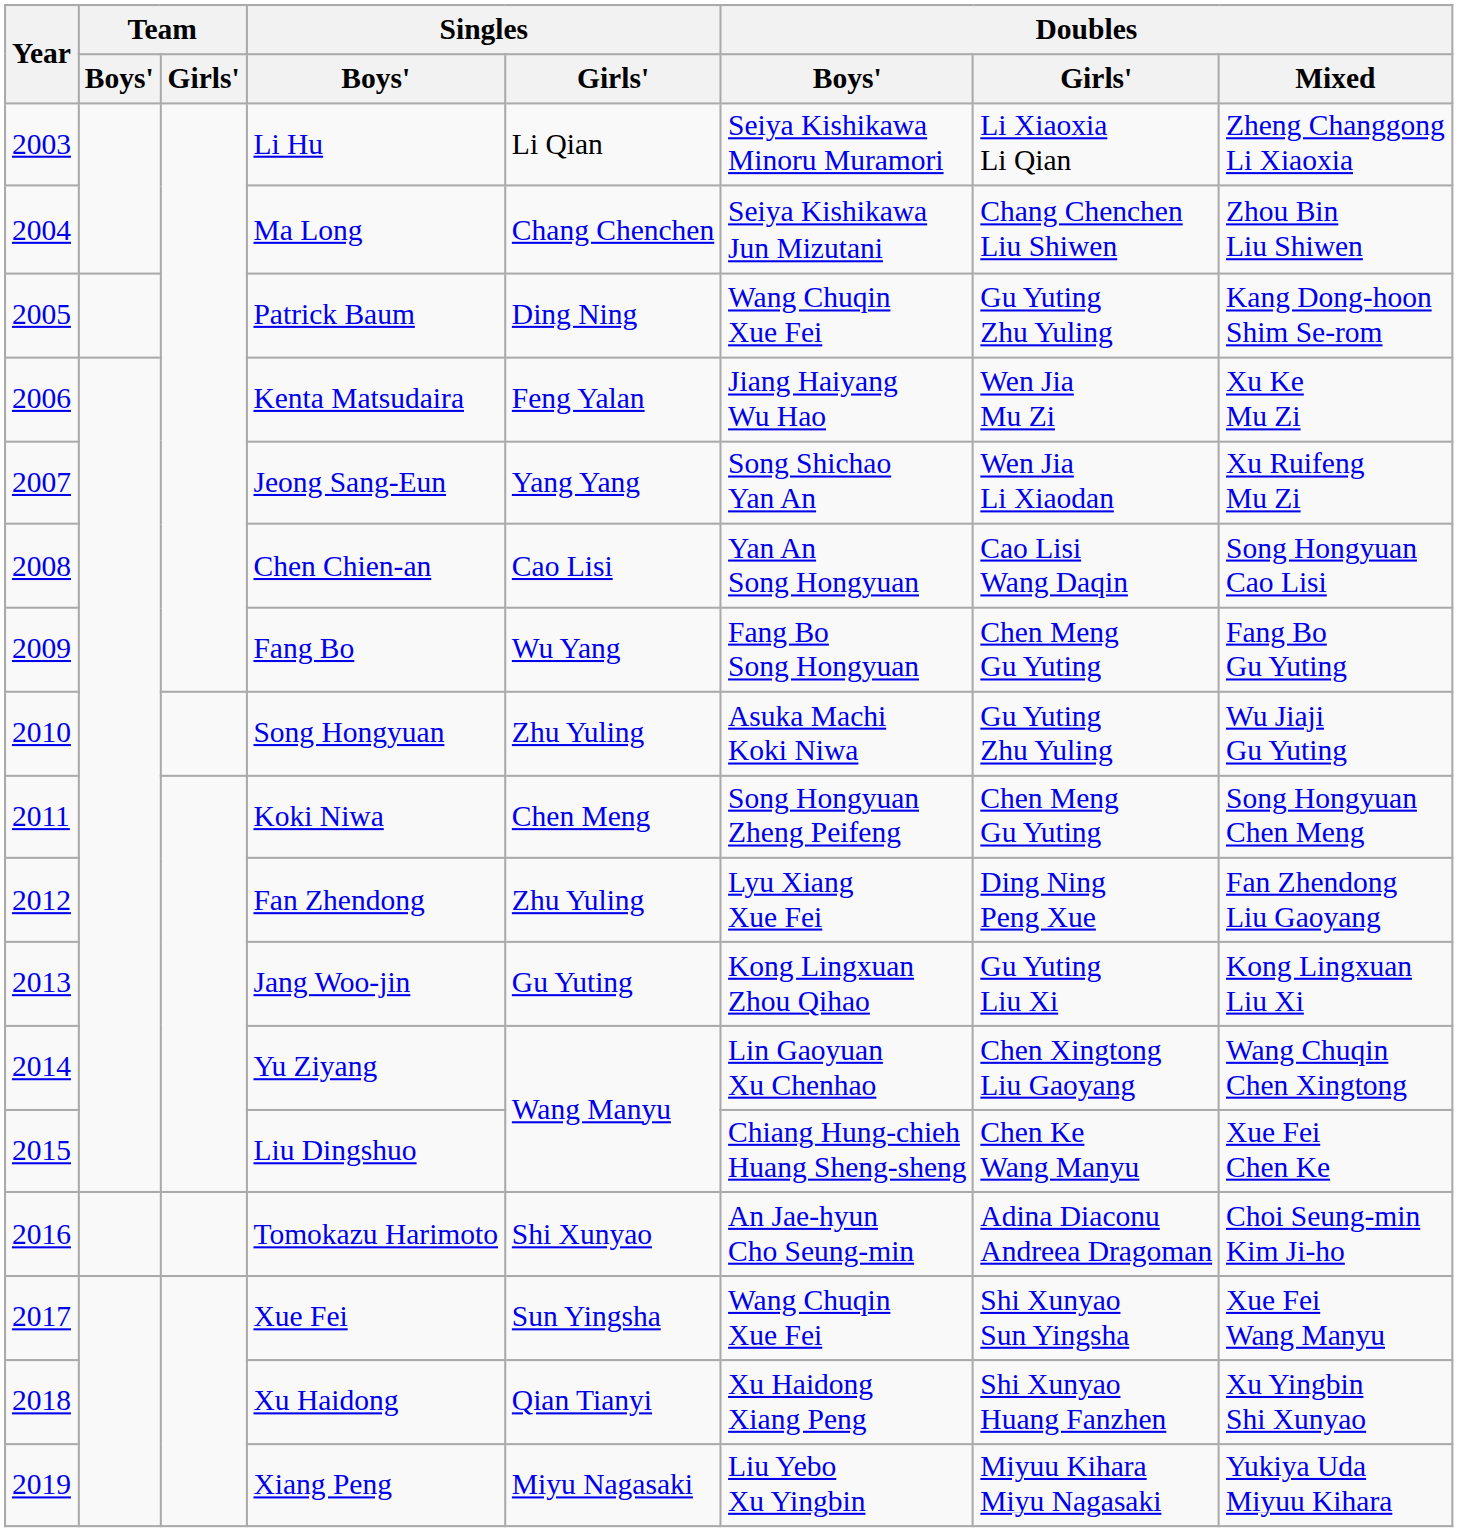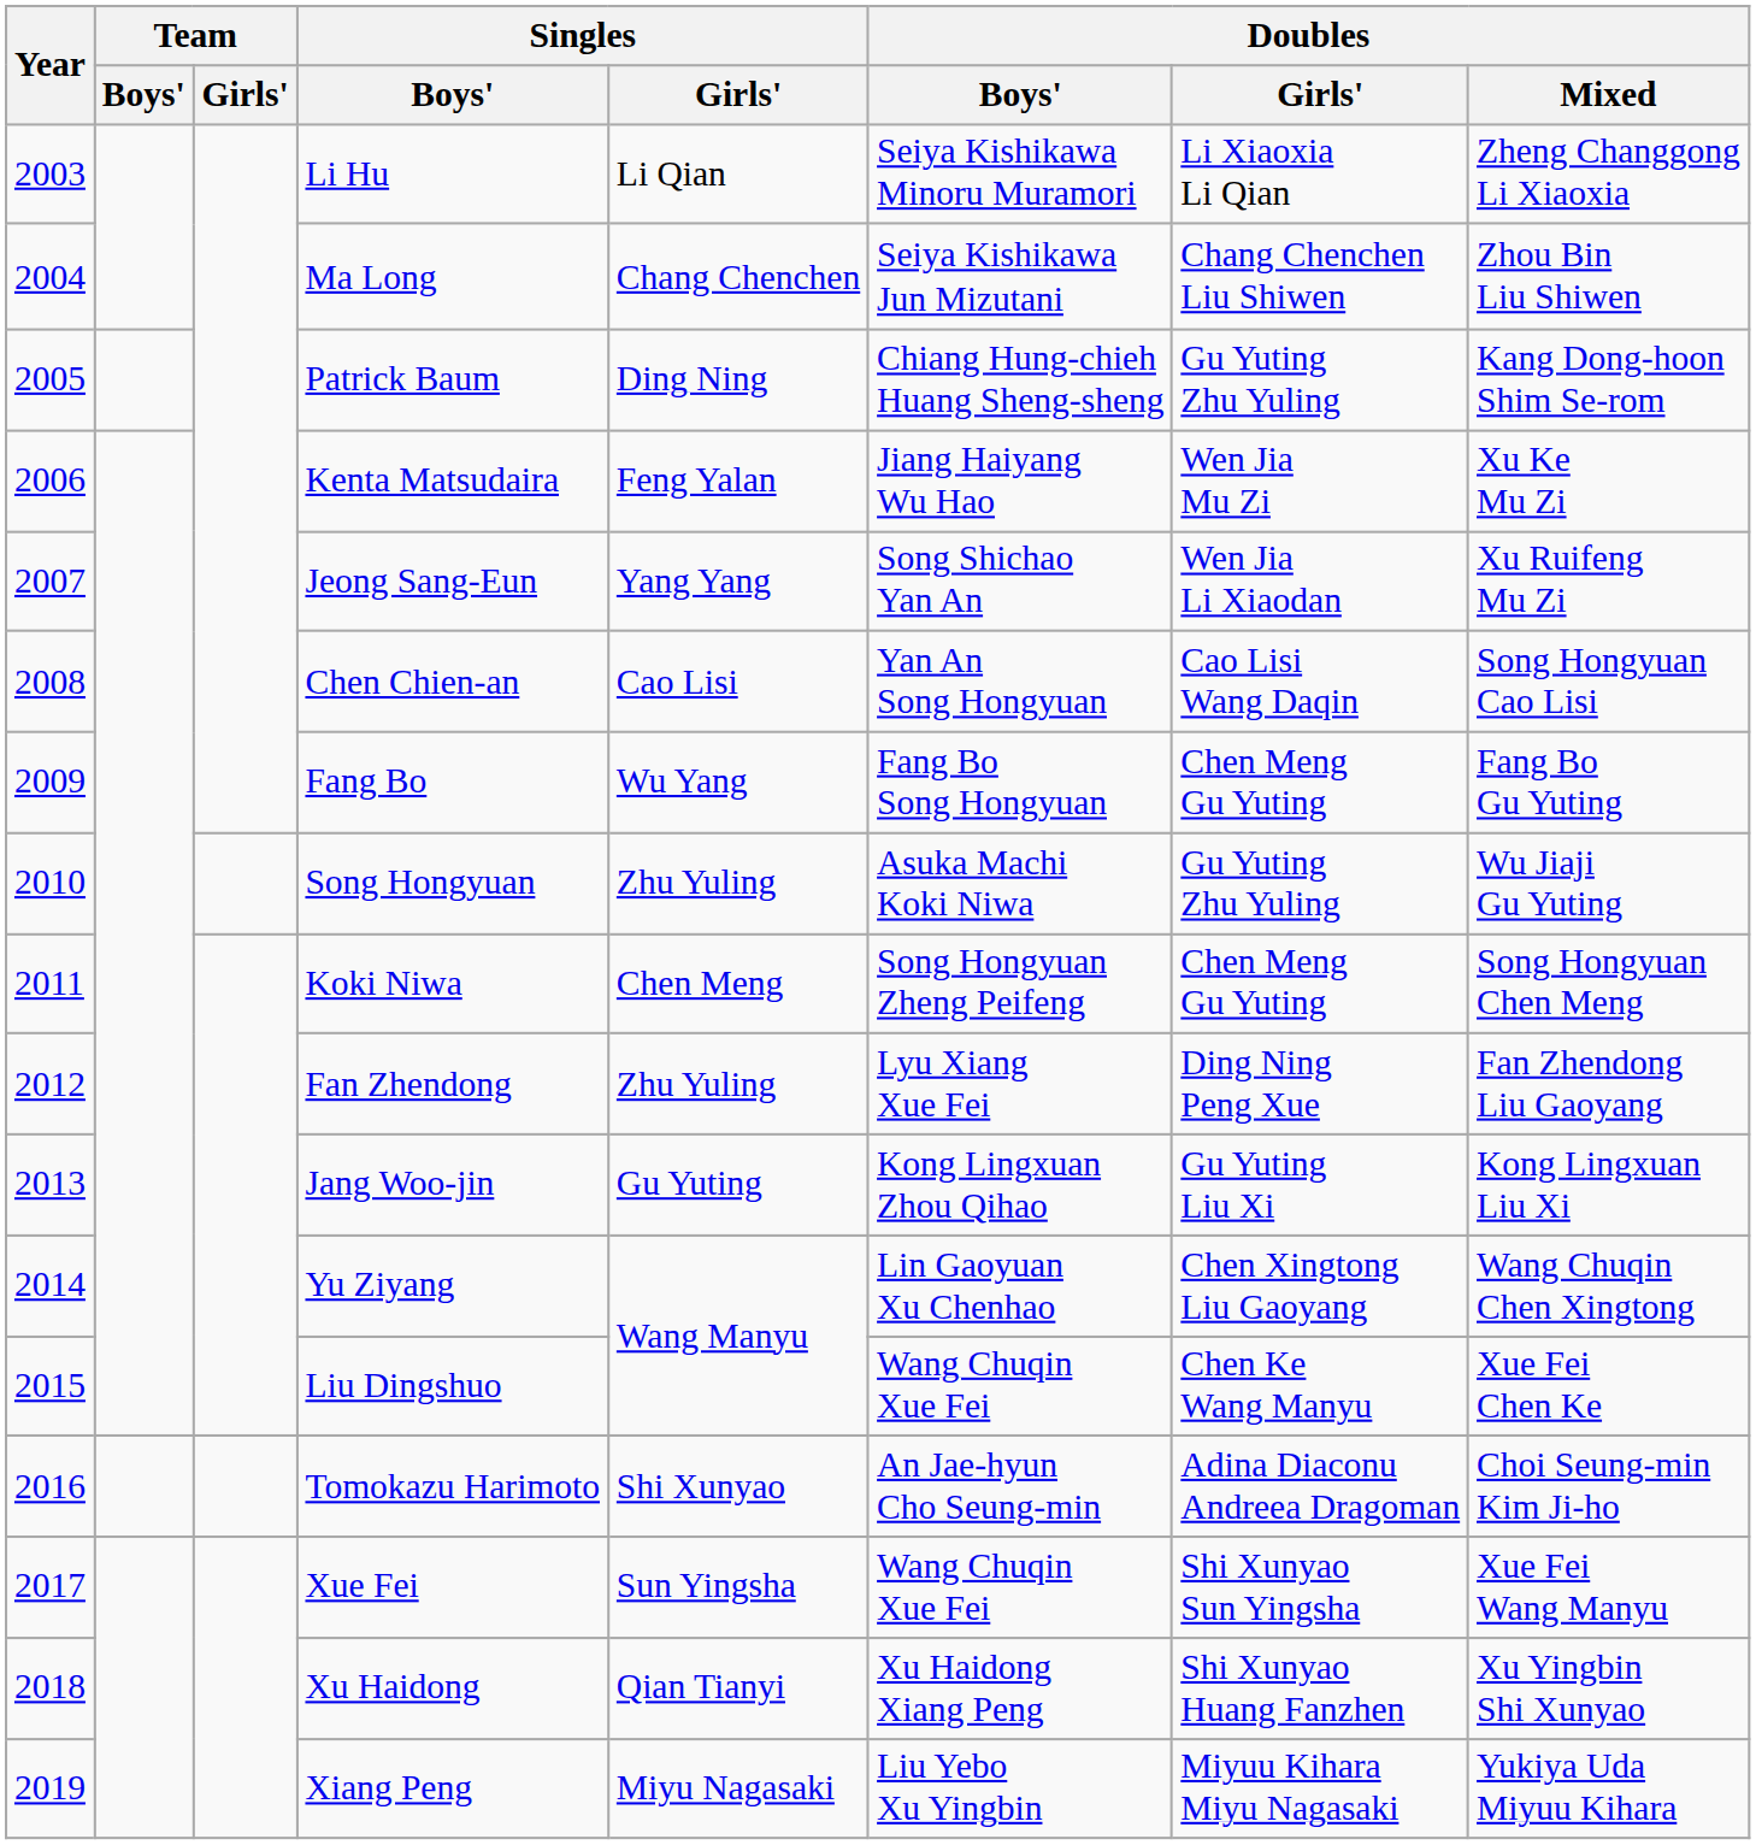 <table class="wikitable" style="font-size:90%;">
 <tr>
 <th rowspan=2>Year</th>
 <th colspan=2>Team</th>
 <th colspan=2>Singles</th>
 <th colspan=3>Doubles</th>
 </tr>
 <tr>
 <th>Boys'</th>
 <th>Girls'</th>
 <th>Boys'</th>
 <th>Girls'</th>
 <th>Boys'</th>
 <th>Girls'</th>
 <th>Mixed</th>
 </tr>
 <tr>
 <td><a href='#'>2003</a></td>
 <td rowspan="2"></td>
 <td rowspan="7"></td>
 <td> <a href='#'>Li Hu</a></td>
 <td> Li Qian</td>
 <td> <a href='#'>Seiya Kishikawa</a><br> <a href='#'>Minoru Muramori</a></td>
 <td> <a href='#'>Li Xiaoxia</a><br> Li Qian</td>
 <td> <a href='#'>Zheng Changgong</a><br> <a href='#'>Li Xiaoxia</a></td>
 </tr>
 <tr>
 <td><a href='#'>2004</a></td>
 <td> <a href='#'>Ma Long</a></td>
 <td> <a href='#'>Chang Chenchen</a></td>
 <td> <a href='#'>Seiya Kishikawa</a>　<br>  <a href='#'>Jun Mizutani</a></td>
 <td> <a href='#'>Chang Chenchen</a><br> <a href='#'>Liu Shiwen</a></td>
 <td> <a href='#'>Zhou Bin</a><br> <a href='#'>Liu Shiwen</a></td>
 </tr>
 <tr>
 <td><a href='#'>2005</a></td>
 <td></td>
 <td> <a href='#'>Patrick Baum</a></td>
 <td> <a href='#'>Ding Ning</a></td>
-<td> <a href='#'>Wang Chuqin</a><br> <a href='#'>Xue Fei</a></td>
+<td> <a href='#'>Chiang Hung-chieh</a><br> <a href='#'>Huang Sheng-sheng</a></td>
 <td> <a href='#'>Gu Yuting</a><br> <a href='#'>Zhu Yuling</a></td>
 <td> <a href='#'>Kang Dong-hoon</a><br> <a href='#'>Shim Se-rom</a></td>
 </tr>
 <tr>
 <td><a href='#'>2006</a></td>
 <td rowspan="10"></td>
 <td> <a href='#'>Kenta Matsudaira</a></td>
 <td> <a href='#'>Feng Yalan</a></td>
 <td> <a href='#'>Jiang Haiyang</a><br> <a href='#'>Wu Hao</a></td>
 <td> <a href='#'>Wen Jia</a><br> <a href='#'>Mu Zi</a></td>
 <td> <a href='#'>Xu Ke</a><br> <a href='#'>Mu Zi</a></td>
 </tr>
 <tr>
 <td><a href='#'>2007</a></td>
 <td> <a href='#'>Jeong Sang-Eun</a></td>
 <td> <a href='#'>Yang Yang</a></td>
 <td> <a href='#'>Song Shichao</a><br> <a href='#'>Yan An</a></td>
 <td> <a href='#'>Wen Jia</a><br> <a href='#'>Li Xiaodan</a></td>
 <td> <a href='#'>Xu Ruifeng</a><br> <a href='#'>Mu Zi</a></td>
 </tr>
 <tr>
 <td><a href='#'>2008</a></td>
 <td> <a href='#'>Chen Chien-an</a></td>
 <td> <a href='#'>Cao Lisi</a></td>
 <td> <a href='#'>Yan An</a><br> <a href='#'>Song Hongyuan</a></td>
 <td> <a href='#'>Cao Lisi</a><br> <a href='#'>Wang Daqin</a></td>
 <td> <a href='#'>Song Hongyuan</a><br> <a href='#'>Cao Lisi</a></td>
 </tr>
 <tr>
 <td><a href='#'>2009</a></td>
 <td> <a href='#'>Fang Bo</a></td>
 <td> <a href='#'>Wu Yang</a></td>
 <td> <a href='#'>Fang Bo</a><br> <a href='#'>Song Hongyuan</a></td>
 <td> <a href='#'>Chen Meng</a><br> <a href='#'>Gu Yuting</a></td>
 <td> <a href='#'>Fang Bo</a><br> <a href='#'>Gu Yuting</a></td>
 </tr>
 <tr>
 <td><a href='#'>2010</a></td>
 <td></td>
 <td> <a href='#'>Song Hongyuan</a></td>
 <td> <a href='#'>Zhu Yuling</a></td>
 <td> <a href='#'>Asuka Machi</a><br> <a href='#'>Koki Niwa</a></td>
 <td> <a href='#'>Gu Yuting</a><br> <a href='#'>Zhu Yuling</a></td>
 <td> <a href='#'>Wu Jiaji</a><br> <a href='#'>Gu Yuting</a></td>
 </tr>
 <tr>
 <td><a href='#'>2011</a></td>
 <td rowspan="5"></td>
 <td> <a href='#'>Koki Niwa</a></td>
 <td> <a href='#'>Chen Meng</a></td>
 <td> <a href='#'>Song Hongyuan</a><br> <a href='#'>Zheng Peifeng</a></td>
 <td> <a href='#'>Chen Meng</a><br> <a href='#'>Gu Yuting</a></td>
 <td> <a href='#'>Song Hongyuan</a><br> <a href='#'>Chen Meng</a></td>
 </tr>
 <tr>
 <td><a href='#'>2012</a></td>
 <td> <a href='#'>Fan Zhendong</a></td>
 <td> <a href='#'>Zhu Yuling</a></td>
 <td> <a href='#'>Lyu Xiang</a><br> <a href='#'>Xue Fei</a></td>
 <td> <a href='#'>Ding Ning</a><br> <a href='#'>Peng Xue</a></td>
 <td> <a href='#'>Fan Zhendong</a><br> <a href='#'>Liu Gaoyang</a></td>
 </tr>
 <tr>
 <td><a href='#'>2013</a></td>
 <td> <a href='#'>Jang Woo-jin</a></td>
 <td> <a href='#'>Gu Yuting</a></td>
 <td> <a href='#'>Kong Lingxuan</a><br> <a href='#'>Zhou Qihao</a></td>
 <td> <a href='#'>Gu Yuting</a><br> <a href='#'>Liu Xi</a></td>
 <td> <a href='#'>Kong Lingxuan</a><br> <a href='#'>Liu Xi</a></td>
 </tr>
 <tr>
 <td><a href='#'>2014</a></td>
 <td> <a href='#'>Yu Ziyang</a></td>
 <td rowspan="2"> <a href='#'>Wang Manyu</a></td>
 <td> <a href='#'>Lin Gaoyuan</a><br> <a href='#'>Xu Chenhao</a></td>
 <td> <a href='#'>Chen Xingtong</a><br> <a href='#'>Liu Gaoyang</a></td>
 <td> <a href='#'>Wang Chuqin</a><br> <a href='#'>Chen Xingtong</a></td>
 </tr>
 <tr>
 <td><a href='#'>2015</a></td>
 <td> <a href='#'>Liu Dingshuo</a></td>
-<td> <a href='#'>Chiang Hung-chieh</a><br> <a href='#'>Huang Sheng-sheng</a></td>
+<td> <a href='#'>Wang Chuqin</a><br> <a href='#'>Xue Fei</a></td>
 <td> <a href='#'>Chen Ke</a><br> <a href='#'>Wang Manyu</a></td>
 <td> <a href='#'>Xue Fei</a><br> <a href='#'>Chen Ke</a></td>
 </tr>
 <tr>
 <td><a href='#'>2016</a></td>
 <td></td>
 <td></td>
 <td> <a href='#'>Tomokazu Harimoto</a></td>
 <td> <a href='#'>Shi Xunyao</a></td>
 <td> <a href='#'>An Jae-hyun</a><br> <a href='#'>Cho Seung-min</a></td>
 <td> <a href='#'>Adina Diaconu</a><br> <a href='#'>Andreea Dragoman</a></td>
 <td> <a href='#'>Choi Seung-min</a><br> <a href='#'>Kim Ji-ho</a></td>
 </tr>
 <tr>
 <td><a href='#'>2017</a></td>
 <td rowspan="3"></td>
 <td rowspan="3"></td>
 <td> <a href='#'>Xue Fei</a></td>
 <td> <a href='#'>Sun Yingsha</a></td>
 <td> <a href='#'>Wang Chuqin</a><br> <a href='#'>Xue Fei</a></td>
 <td> <a href='#'>Shi Xunyao</a><br> <a href='#'>Sun Yingsha</a></td>
 <td> <a href='#'>Xue Fei</a><br> <a href='#'>Wang Manyu</a></td>
 </tr>
 <tr>
 <td><a href='#'>2018</a></td>
 <td> <a href='#'>Xu Haidong</a></td>
 <td> <a href='#'>Qian Tianyi</a></td>
 <td> <a href='#'>Xu Haidong</a><br> <a href='#'>Xiang Peng</a></td>
 <td> <a href='#'>Shi Xunyao</a><br> <a href='#'>Huang Fanzhen</a></td>
 <td> <a href='#'>Xu Yingbin</a><br> <a href='#'>Shi Xunyao</a></td>
 </tr>
 <tr>
 <td><a href='#'>2019</a></td>
 <td> <a href='#'>Xiang Peng</a></td>
 <td> <a href='#'>Miyu Nagasaki</a></td>
 <td> <a href='#'>Liu Yebo</a><br> <a href='#'>Xu Yingbin</a></td>
 <td> <a href='#'>Miyuu Kihara</a><br> <a href='#'>Miyu Nagasaki</a></td>
 <td> <a href='#'>Yukiya Uda</a><br> <a href='#'>Miyuu Kihara</a></td>
 </tr>
 </table>
